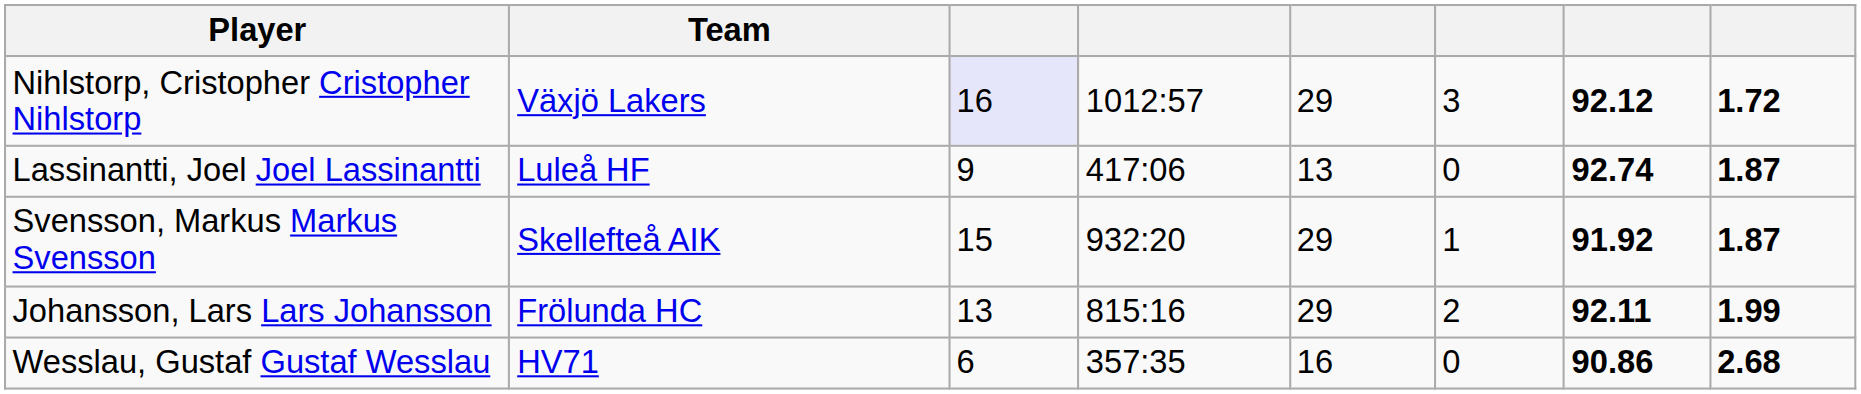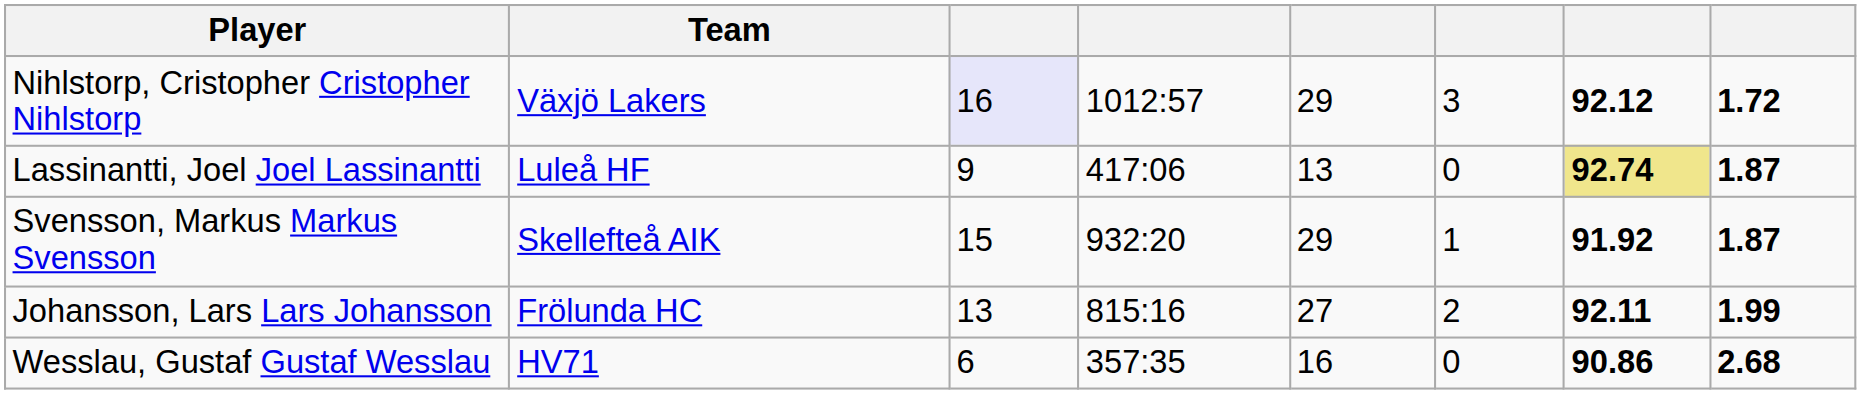 <table class="wikitable sortable">
 <tr>
 <th style="width: 15em;">Player</th>
 <th style="width: 13em;">Team</th>
 <th style="width: 3.5em;"></th>
 <th style="width: 6em;"></th>
 <th style="width: 4em;"></th>
 <th style="width: 3.5em;"></th>
 <th style="width: 4em;"></th>
 <th style="width: 4em;"></th>
 </tr>
 <tr>
 <td><span>Nihlstorp, Cristopher</span>  <a href='#'>Cristopher Nihlstorp</a></td>
 <td><a href='#'>Växjö Lakers</a></td>
 <td style="background: lavender;">16</td>
 <td>1012:57</td>
 <td>29</td>
 <td>3</td>
 <td><strong>92.12</strong></td>
 <td><strong>1.72</strong></td>
 </tr>
 <tr>
 <td><span>Lassinantti, Joel</span>  <a href='#'>Joel Lassinantti</a></td>
 <td><a href='#'>Luleå HF</a></td>
 <td>9</td>
 <td>417:06</td>
 <td>13</td>
 <td>0</td>
-<td><strong>92.74</strong></td>
+<td style="background: khaki;"><strong>92.74</strong></td>
 <td><strong>1.87</strong></td>
 </tr>
 <tr>
 <td><span>Svensson, Markus</span>  <a href='#'>Markus Svensson</a></td>
 <td><a href='#'>Skellefteå AIK</a></td>
 <td>15</td>
 <td>932:20</td>
 <td>29</td>
 <td>1</td>
 <td><strong>91.92</strong></td>
 <td><strong>1.87</strong></td>
 </tr>
 <tr>
 <td><span>Johansson, Lars</span>  <a href='#'>Lars Johansson</a></td>
 <td><a href='#'>Frölunda HC</a></td>
 <td>13</td>
 <td>815:16</td>
-<td>29</td>
+<td>27</td>
 <td>2</td>
 <td><strong>92.11</strong></td>
 <td><strong>1.99</strong></td>
 </tr>
 <tr>
 <td><span>Wesslau, Gustaf</span>  <a href='#'>Gustaf Wesslau</a></td>
 <td><a href='#'>HV71</a></td>
 <td>6</td>
 <td>357:35</td>
 <td>16</td>
 <td>0</td>
 <td><strong>90.86</strong></td>
 <td><strong>2.68</strong></td>
 </tr>
 </table>
